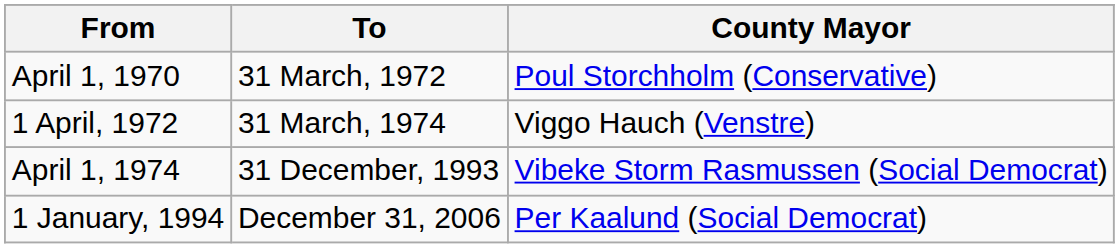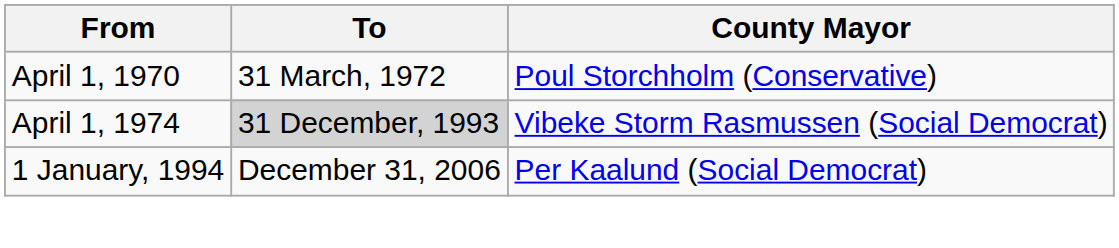 <table class="wikitable">
 <tr>
 <th>From</th>
 <th>To</th>
 <th>County Mayor</th>
 </tr>
 <tr>
 <td>April 1, 1970</td>
 <td>31 March, 1972</td>
 <td><a href='#'>Poul Storchholm</a> (<a href='#'>Conservative</a>)</td>
 </tr>
 <tr>
-<td>1 April, 1972</td>
-<td>31 March, 1974</td>
-<td>Viggo Hauch (<a href='#'>Venstre</a>)</td>
-</tr>
-<tr>
 <td>April 1, 1974</td>
-<td>31 December, 1993</td>
+<td style="background: lightgrey;">31 December, 1993</td>
 <td><a href='#'>Vibeke Storm Rasmussen</a> (<a href='#'>Social Democrat</a>)</td>
 </tr>
 <tr>
 <td>1 January, 1994</td>
 <td>December 31, 2006</td>
 <td><a href='#'>Per Kaalund</a> (<a href='#'>Social Democrat</a>)</td>
 </tr>
 </table>
